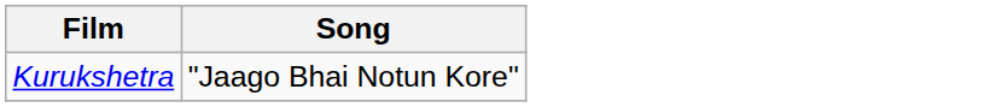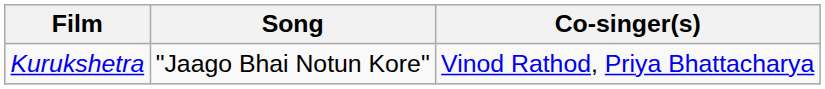 <table class="wikitable plainrowheaders" textcolor:#000;">
 <tr>
 <th scope="col"><strong>Film</strong></th>
 <th scope="col"><strong>Song</strong></th>
+<th scope="col"><strong>Co-singer(s)</strong></th>
 </tr>
 <tr>
 <td><em><a href='#'>Kurukshetra</a></em></td>
 <td>"Jaago Bhai Notun Kore"</td>
+<td><a href='#'>Vinod Rathod</a>, <a href='#'>Priya Bhattacharya</a></td>
 </tr>
 </table>
